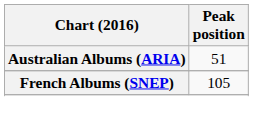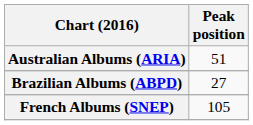 <table class="wikitable sortable plainrowheaders" style="text-align:center">
 <tr>
 <th scope="col">Chart (2016)</th>
 <th scope="col">Peak<br> position</th>
 </tr>
 <tr>
 <th scope="row">Australian Albums (<a href='#'>ARIA</a>)</th>
 <td>51</td>
 </tr>
 <tr>
 </tr>
 <tr>
 </tr>
 <tr>
+</tr>
+<tr>
+<th scope="row">Brazilian Albums (<a href='#'>ABPD</a>)</th>
+<td>27</td>
 </tr>
 <tr>
 </tr>
 <tr>
 </tr>
 <tr>
 <th scope="row">French Albums (<a href='#'>SNEP</a>)</th>
 <td>105</td>
 </tr>
 <tr>
 </tr>
 <tr>
 </tr>
 <tr>
 </tr>
 <tr>
 </tr>
 <tr>
 </tr>
 <tr>
 </tr>
 <tr>
 </tr>
 <tr>
 </tr>
 <tr>
 </tr>
 </table>
